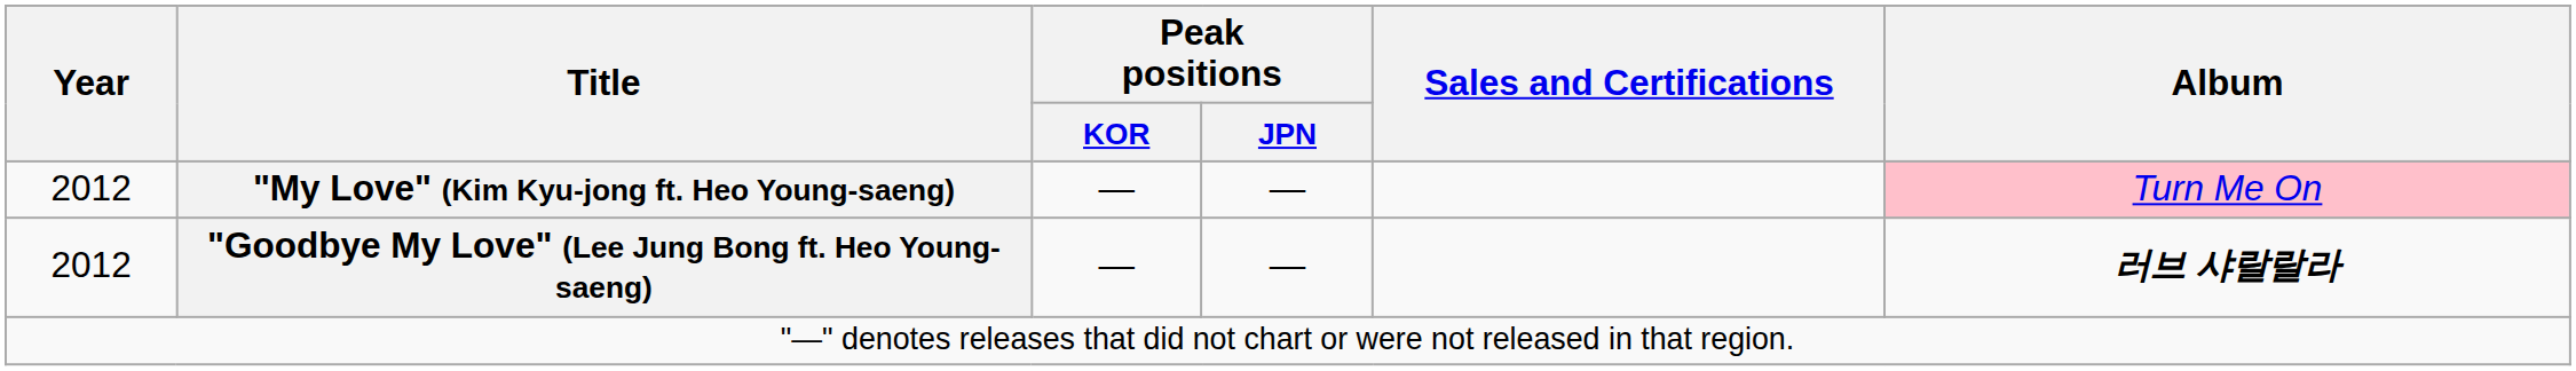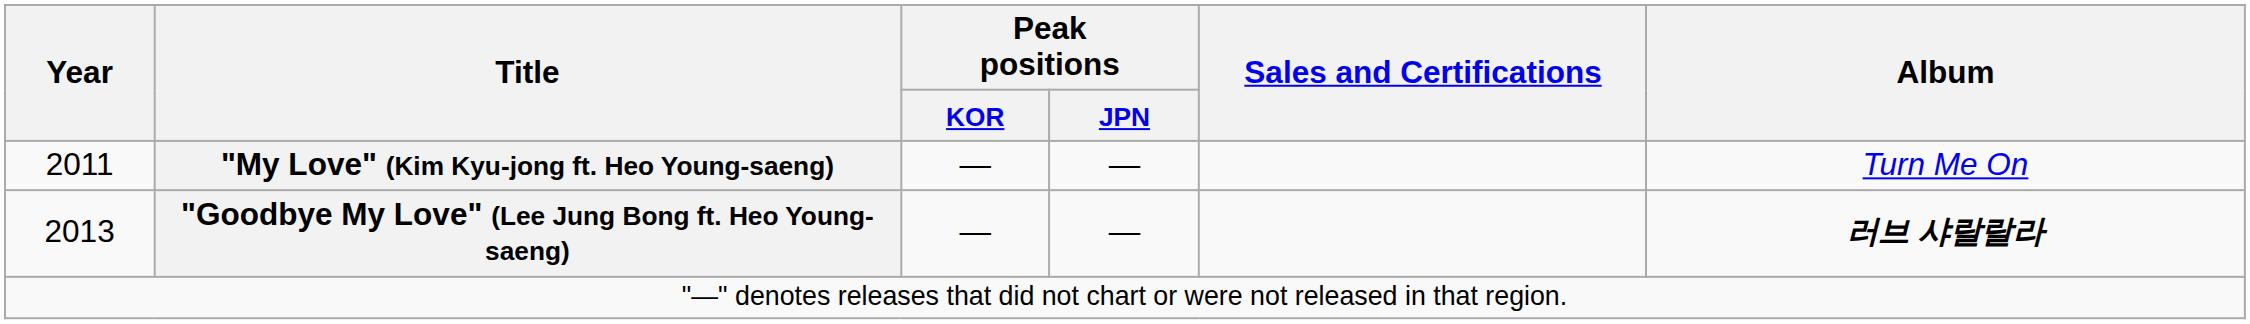 <table class="wikitable plainrowheaders" style="width:90%; text-align:center;">
 <tr>
 <th rowspan=2 width=5%>Year</th>
 <th rowspan="2" width=25%>Title</th>
 <th colspan="2" width=10%>Peak<br>positions</th>
 <th rowspan="2" width=15%><a href='#'>Sales and Certifications</a></th>
 <th rowspan=2 width=20%>Album</th>
 </tr>
 <tr>
 <th style="width:2.5em;"><small><strong><a href='#'>KOR</a></strong><br> </small></th>
 <th style="width:2.5em;"><small><strong><a href='#'>JPN</a></strong><br> </small></th>
 </tr>
 <tr>
-<td>2012</td>
+<td>2011</td>
 <th scope=row>"My Love" <small>(Kim Kyu-jong ft. Heo Young-saeng)</small></th>
 <td>—</td>
 <td>—</td>
 <td></td>
-<td style="background: pink;"><em><a href='#'>Turn Me On</a></em></td>
+<td><em><a href='#'>Turn Me On</a></em></td>
 </tr>
 <tr>
-<td>2012</td>
+<td>2013</td>
 <th scope=row>"Goodbye My Love" <small>(Lee Jung Bong ft. Heo Young-saeng)</small></th>
 <td>—</td>
 <td>—</td>
 <td></td>
 <td><strong><em>러브 샤랄랄라</em></strong></td>
 </tr>
 <tr>
 <td colspan="6" style="font-size: 85%;">"—" denotes releases that did not chart or were not released in that region.</td>
 </tr>
 </table>
